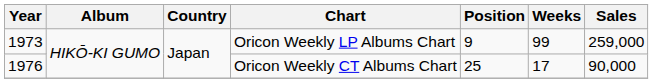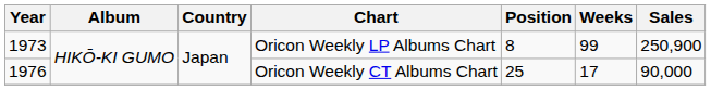 <table class="wikitable">
 <tr>
 <th>Year</th>
 <th>Album</th>
 <th>Country</th>
 <th>Chart</th>
 <th>Position</th>
 <th>Weeks</th>
 <th>Sales</th>
 </tr>
 <tr>
 <td rowspan=1>1973</td>
 <td rowspan=2><em>HIKŌ-KI GUMO</em></td>
 <td rowspan=2>Japan</td>
 <td rowspan=1>Oricon Weekly <a href='#'>LP</a> Albums Chart</td>
-<td>9</td>
+<td>8</td>
 <td>99</td>
-<td rowspan=1>259,000</td>
+<td rowspan=1>250,900</td>
 </tr>
 <tr>
 <td>1976</td>
 <td>Oricon Weekly <a href='#'>CT</a> Albums Chart</td>
 <td>25</td>
 <td>17</td>
 <td>90,000</td>
 </tr>
 <tr>
 </tr>
 </table>
